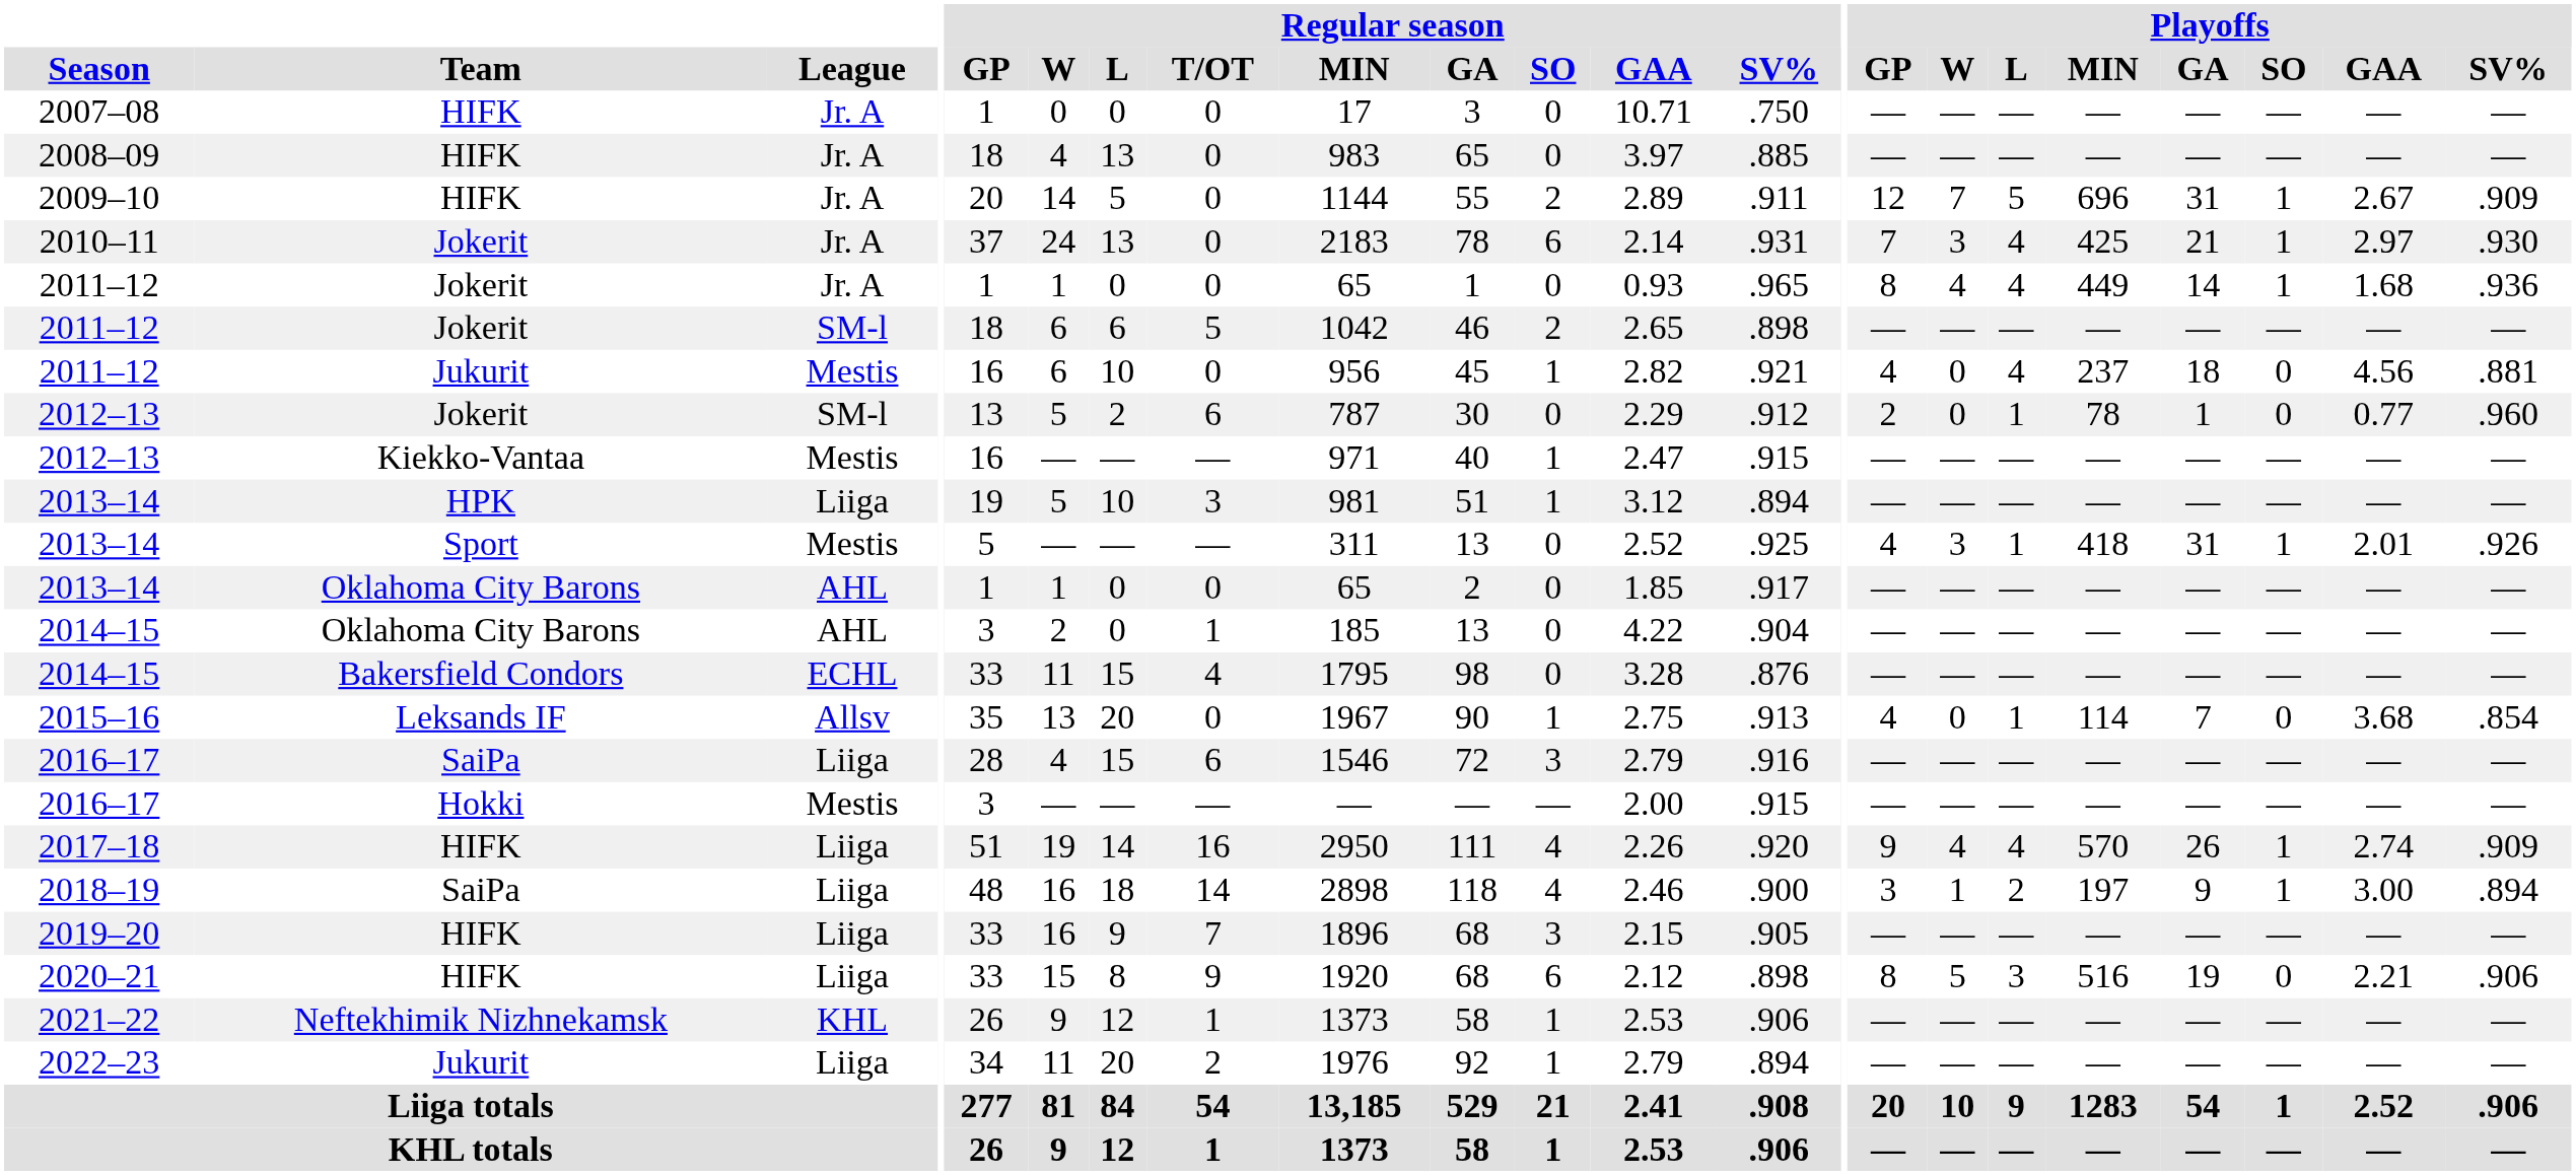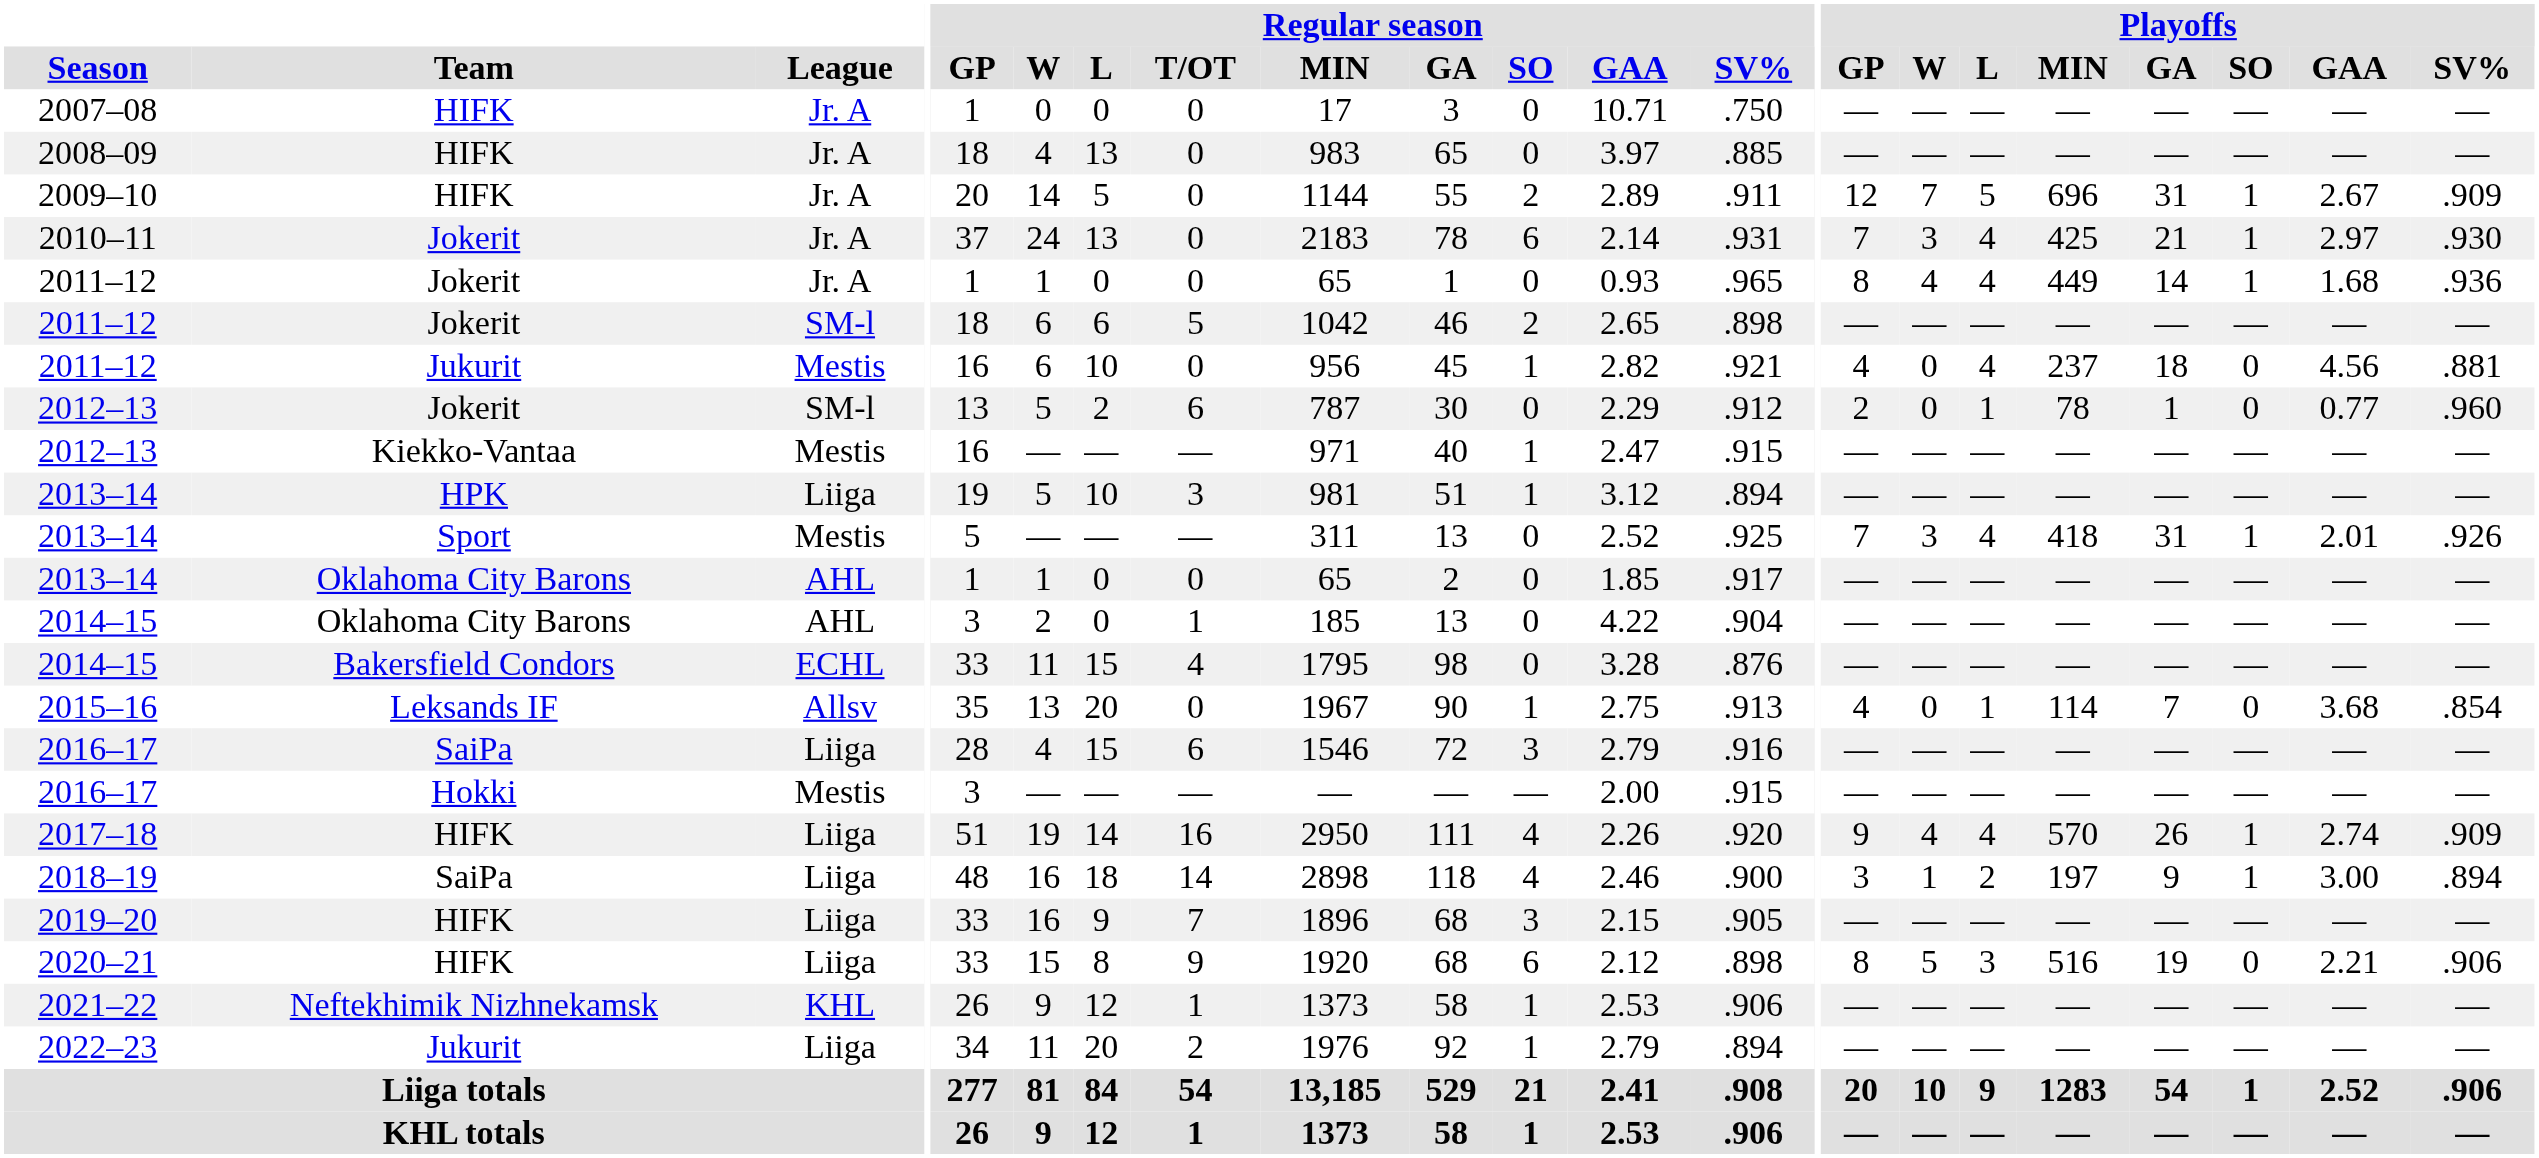 <table border="0" cellpadding="1" cellspacing="0" style="text-align:center; width:75%">
 <tr ALIGN="center" bgcolor="#e0e0e0">
 <th align="center" colspan="3" bgcolor="#ffffff"></th>
 <th align="center" rowspan="99" bgcolor="#ffffff"></th>
 <th align="center" colspan="9" bgcolor="#e0e0e0"><a href='#'>Regular season</a></th>
 <th align="center" rowspan="99" bgcolor="#ffffff"></th>
 <th align="center" colspan="8" bgcolor="#e0e0e0"><a href='#'>Playoffs</a></th>
 </tr>
 <tr ALIGN="center" bgcolor="#e0e0e0">
 <th><a href='#'>Season</a></th>
 <th>Team</th>
 <th>League</th>
 <th>GP</th>
 <th>W</th>
 <th>L</th>
 <th>T/OT</th>
 <th>MIN</th>
 <th>GA</th>
 <th><a href='#'>SO</a></th>
 <th><a href='#'>GAA</a></th>
 <th><a href='#'>SV%</a></th>
 <th>GP</th>
 <th>W</th>
 <th>L</th>
 <th>MIN</th>
 <th>GA</th>
 <th>SO</th>
 <th>GAA</th>
 <th>SV%</th>
 </tr>
 <tr>
 <td>2007–08</td>
 <td><a href='#'>HIFK</a></td>
 <td><a href='#'>Jr. A</a></td>
 <td>1</td>
 <td>0</td>
 <td>0</td>
 <td>0</td>
 <td>17</td>
 <td>3</td>
 <td>0</td>
 <td>10.71</td>
 <td>.750</td>
 <td>—</td>
 <td>—</td>
 <td>—</td>
 <td>—</td>
 <td>—</td>
 <td>—</td>
 <td>—</td>
 <td>—</td>
 </tr>
 <tr bgcolor="#f0f0f0">
 <td>2008–09</td>
 <td>HIFK</td>
 <td>Jr. A</td>
 <td>18</td>
 <td>4</td>
 <td>13</td>
 <td>0</td>
 <td>983</td>
 <td>65</td>
 <td>0</td>
 <td>3.97</td>
 <td>.885</td>
 <td>—</td>
 <td>—</td>
 <td>—</td>
 <td>—</td>
 <td>—</td>
 <td>—</td>
 <td>—</td>
 <td>—</td>
 </tr>
 <tr>
 <td>2009–10</td>
 <td>HIFK</td>
 <td>Jr. A</td>
 <td>20</td>
 <td>14</td>
 <td>5</td>
 <td>0</td>
 <td>1144</td>
 <td>55</td>
 <td>2</td>
 <td>2.89</td>
 <td>.911</td>
 <td>12</td>
 <td>7</td>
 <td>5</td>
 <td>696</td>
 <td>31</td>
 <td>1</td>
 <td>2.67</td>
 <td>.909</td>
 </tr>
 <tr bgcolor="#f0f0f0">
 <td>2010–11</td>
 <td><a href='#'>Jokerit</a></td>
 <td>Jr. A</td>
 <td>37</td>
 <td>24</td>
 <td>13</td>
 <td>0</td>
 <td>2183</td>
 <td>78</td>
 <td>6</td>
 <td>2.14</td>
 <td>.931</td>
 <td>7</td>
 <td>3</td>
 <td>4</td>
 <td>425</td>
 <td>21</td>
 <td>1</td>
 <td>2.97</td>
 <td>.930</td>
 </tr>
 <tr>
 <td>2011–12</td>
 <td>Jokerit</td>
 <td>Jr. A</td>
 <td>1</td>
 <td>1</td>
 <td>0</td>
 <td>0</td>
 <td>65</td>
 <td>1</td>
 <td>0</td>
 <td>0.93</td>
 <td>.965</td>
 <td>8</td>
 <td>4</td>
 <td>4</td>
 <td>449</td>
 <td>14</td>
 <td>1</td>
 <td>1.68</td>
 <td>.936</td>
 </tr>
 <tr bgcolor="#f0f0f0">
 <td><a href='#'>2011–12</a></td>
 <td>Jokerit</td>
 <td><a href='#'>SM-l</a></td>
 <td>18</td>
 <td>6</td>
 <td>6</td>
 <td>5</td>
 <td>1042</td>
 <td>46</td>
 <td>2</td>
 <td>2.65</td>
 <td>.898</td>
 <td>—</td>
 <td>—</td>
 <td>—</td>
 <td>—</td>
 <td>—</td>
 <td>—</td>
 <td>—</td>
 <td>—</td>
 </tr>
 <tr>
 <td><a href='#'>2011–12</a></td>
 <td><a href='#'>Jukurit</a></td>
 <td><a href='#'>Mestis</a></td>
 <td>16</td>
 <td>6</td>
 <td>10</td>
 <td>0</td>
 <td>956</td>
 <td>45</td>
 <td>1</td>
 <td>2.82</td>
 <td>.921</td>
 <td>4</td>
 <td>0</td>
 <td>4</td>
 <td>237</td>
 <td>18</td>
 <td>0</td>
 <td>4.56</td>
 <td>.881</td>
 </tr>
 <tr bgcolor="#f0f0f0">
 <td><a href='#'>2012–13</a></td>
 <td>Jokerit</td>
 <td>SM-l</td>
 <td>13</td>
 <td>5</td>
 <td>2</td>
 <td>6</td>
 <td>787</td>
 <td>30</td>
 <td>0</td>
 <td>2.29</td>
 <td>.912</td>
 <td>2</td>
 <td>0</td>
 <td>1</td>
 <td>78</td>
 <td>1</td>
 <td>0</td>
 <td>0.77</td>
 <td>.960</td>
 </tr>
 <tr>
 <td><a href='#'>2012–13</a></td>
 <td>Kiekko-Vantaa</td>
 <td>Mestis</td>
 <td>16</td>
 <td>—</td>
 <td>—</td>
 <td>—</td>
 <td>971</td>
 <td>40</td>
 <td>1</td>
 <td>2.47</td>
 <td>.915</td>
 <td>—</td>
 <td>—</td>
 <td>—</td>
 <td>—</td>
 <td>—</td>
 <td>—</td>
 <td>—</td>
 <td>—</td>
 </tr>
 <tr bgcolor="#f0f0f0">
 <td><a href='#'>2013–14</a></td>
 <td><a href='#'>HPK</a></td>
 <td>Liiga</td>
 <td>19</td>
 <td>5</td>
 <td>10</td>
 <td>3</td>
 <td>981</td>
 <td>51</td>
 <td>1</td>
 <td>3.12</td>
 <td>.894</td>
 <td>—</td>
 <td>—</td>
 <td>—</td>
 <td>—</td>
 <td>—</td>
 <td>—</td>
 <td>—</td>
 <td>—</td>
 </tr>
 <tr>
 <td><a href='#'>2013–14</a></td>
 <td><a href='#'>Sport</a></td>
 <td>Mestis</td>
 <td>5</td>
 <td>—</td>
 <td>—</td>
 <td>—</td>
 <td>311</td>
 <td>13</td>
 <td>0</td>
 <td>2.52</td>
 <td>.925</td>
+<td>7</td>
+<td>3</td>
 <td>4</td>
-<td>3</td>
-<td>1</td>
 <td>418</td>
 <td>31</td>
 <td>1</td>
 <td>2.01</td>
 <td>.926</td>
 </tr>
 <tr bgcolor="#f0f0f0">
 <td><a href='#'>2013–14</a></td>
 <td><a href='#'>Oklahoma City Barons</a></td>
 <td><a href='#'>AHL</a></td>
 <td>1</td>
 <td>1</td>
 <td>0</td>
 <td>0</td>
 <td>65</td>
 <td>2</td>
 <td>0</td>
 <td>1.85</td>
 <td>.917</td>
 <td>—</td>
 <td>—</td>
 <td>—</td>
 <td>—</td>
 <td>—</td>
 <td>—</td>
 <td>—</td>
 <td>—</td>
 </tr>
 <tr>
 <td><a href='#'>2014–15</a></td>
 <td>Oklahoma City Barons</td>
 <td>AHL</td>
 <td>3</td>
 <td>2</td>
 <td>0</td>
 <td>1</td>
 <td>185</td>
 <td>13</td>
 <td>0</td>
 <td>4.22</td>
 <td>.904</td>
 <td>—</td>
 <td>—</td>
 <td>—</td>
 <td>—</td>
 <td>—</td>
 <td>—</td>
 <td>—</td>
 <td>—</td>
 </tr>
 <tr bgcolor="#f0f0f0">
 <td><a href='#'>2014–15</a></td>
 <td><a href='#'>Bakersfield Condors</a></td>
 <td><a href='#'>ECHL</a></td>
 <td>33</td>
 <td>11</td>
 <td>15</td>
 <td>4</td>
 <td>1795</td>
 <td>98</td>
 <td>0</td>
 <td>3.28</td>
 <td>.876</td>
 <td>—</td>
 <td>—</td>
 <td>—</td>
 <td>—</td>
 <td>—</td>
 <td>—</td>
 <td>—</td>
 <td>—</td>
 </tr>
 <tr>
 <td><a href='#'>2015–16</a></td>
 <td><a href='#'>Leksands IF</a></td>
 <td><a href='#'>Allsv</a></td>
 <td>35</td>
 <td>13</td>
 <td>20</td>
 <td>0</td>
 <td>1967</td>
 <td>90</td>
 <td>1</td>
 <td>2.75</td>
 <td>.913</td>
 <td>4</td>
 <td>0</td>
 <td>1</td>
 <td>114</td>
 <td>7</td>
 <td>0</td>
 <td>3.68</td>
 <td>.854</td>
 </tr>
 <tr bgcolor="#f0f0f0">
 <td><a href='#'>2016–17</a></td>
 <td><a href='#'>SaiPa</a></td>
 <td>Liiga</td>
 <td>28</td>
 <td>4</td>
 <td>15</td>
 <td>6</td>
 <td>1546</td>
 <td>72</td>
 <td>3</td>
 <td>2.79</td>
 <td>.916</td>
 <td>—</td>
 <td>—</td>
 <td>—</td>
 <td>—</td>
 <td>—</td>
 <td>—</td>
 <td>—</td>
 <td>—</td>
 </tr>
 <tr>
 <td><a href='#'>2016–17</a></td>
 <td><a href='#'>Hokki</a></td>
 <td>Mestis</td>
 <td>3</td>
 <td>—</td>
 <td>—</td>
 <td>—</td>
 <td>—</td>
 <td>—</td>
 <td>—</td>
 <td>2.00</td>
 <td>.915</td>
 <td>—</td>
 <td>—</td>
 <td>—</td>
 <td>—</td>
 <td>—</td>
 <td>—</td>
 <td>—</td>
 <td>—</td>
 </tr>
 <tr bgcolor="#f0f0f0">
 <td><a href='#'>2017–18</a></td>
 <td>HIFK</td>
 <td>Liiga</td>
 <td>51</td>
 <td>19</td>
 <td>14</td>
 <td>16</td>
 <td>2950</td>
 <td>111</td>
 <td>4</td>
 <td>2.26</td>
 <td>.920</td>
 <td>9</td>
 <td>4</td>
 <td>4</td>
 <td>570</td>
 <td>26</td>
 <td>1</td>
 <td>2.74</td>
 <td>.909</td>
 </tr>
 <tr>
 <td><a href='#'>2018–19</a></td>
 <td>SaiPa</td>
 <td>Liiga</td>
 <td>48</td>
 <td>16</td>
 <td>18</td>
 <td>14</td>
 <td>2898</td>
 <td>118</td>
 <td>4</td>
 <td>2.46</td>
 <td>.900</td>
 <td>3</td>
 <td>1</td>
 <td>2</td>
 <td>197</td>
 <td>9</td>
 <td>1</td>
 <td>3.00</td>
 <td>.894</td>
 </tr>
 <tr bgcolor="#f0f0f0">
 <td><a href='#'>2019–20</a></td>
 <td>HIFK</td>
 <td>Liiga</td>
 <td>33</td>
 <td>16</td>
 <td>9</td>
 <td>7</td>
 <td>1896</td>
 <td>68</td>
 <td>3</td>
 <td>2.15</td>
 <td>.905</td>
 <td>—</td>
 <td>—</td>
 <td>—</td>
 <td>—</td>
 <td>—</td>
 <td>—</td>
 <td>—</td>
 <td>—</td>
 </tr>
 <tr>
 <td><a href='#'>2020–21</a></td>
 <td>HIFK</td>
 <td>Liiga</td>
 <td>33</td>
 <td>15</td>
 <td>8</td>
 <td>9</td>
 <td>1920</td>
 <td>68</td>
 <td>6</td>
 <td>2.12</td>
 <td>.898</td>
 <td>8</td>
 <td>5</td>
 <td>3</td>
 <td>516</td>
 <td>19</td>
 <td>0</td>
 <td>2.21</td>
 <td>.906</td>
 </tr>
 <tr bgcolor="#f0f0f0">
 <td><a href='#'>2021–22</a></td>
 <td><a href='#'>Neftekhimik Nizhnekamsk</a></td>
 <td><a href='#'>KHL</a></td>
 <td>26</td>
 <td>9</td>
 <td>12</td>
 <td>1</td>
 <td>1373</td>
 <td>58</td>
 <td>1</td>
 <td>2.53</td>
 <td>.906</td>
 <td>—</td>
 <td>—</td>
 <td>—</td>
 <td>—</td>
 <td>—</td>
 <td>—</td>
 <td>—</td>
 <td>—</td>
 </tr>
 <tr>
 <td><a href='#'>2022–23</a></td>
 <td><a href='#'>Jukurit</a></td>
 <td>Liiga</td>
 <td>34</td>
 <td>11</td>
 <td>20</td>
 <td>2</td>
 <td>1976</td>
 <td>92</td>
 <td>1</td>
 <td>2.79</td>
 <td>.894</td>
 <td>—</td>
 <td>—</td>
 <td>—</td>
 <td>—</td>
 <td>—</td>
 <td>—</td>
 <td>—</td>
 <td>—</td>
 </tr>
 <tr ALIGN="center" bgcolor="#e0e0e0">
 <th colspan="3" align="center">Liiga totals</th>
 <th>277</th>
 <th>81</th>
 <th>84</th>
 <th>54</th>
 <th>13,185</th>
 <th>529</th>
 <th>21</th>
 <th>2.41</th>
 <th>.908</th>
 <th>20</th>
 <th>10</th>
 <th>9</th>
 <th>1283</th>
 <th>54</th>
 <th>1</th>
 <th>2.52</th>
 <th>.906</th>
 </tr>
 <tr ALIGN="center" bgcolor="#e0e0e0">
 <th colspan="3" align="center">KHL totals</th>
 <th>26</th>
 <th>9</th>
 <th>12</th>
 <th>1</th>
 <th>1373</th>
 <th>58</th>
 <th>1</th>
 <th>2.53</th>
 <th>.906</th>
 <th>—</th>
 <th>—</th>
 <th>—</th>
 <th>—</th>
 <th>—</th>
 <th>—</th>
 <th>—</th>
 <th>—</th>
 </tr>
 </table>
